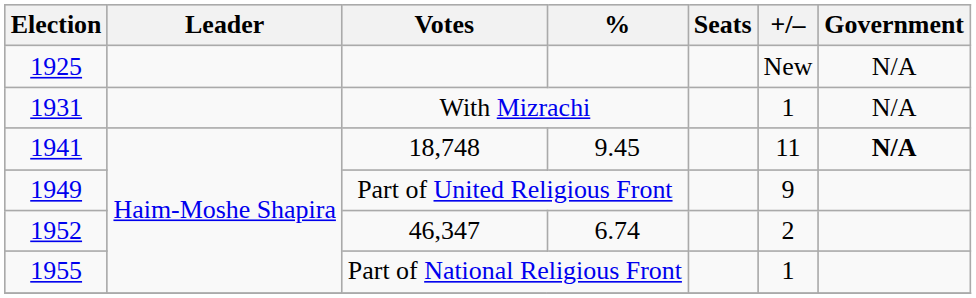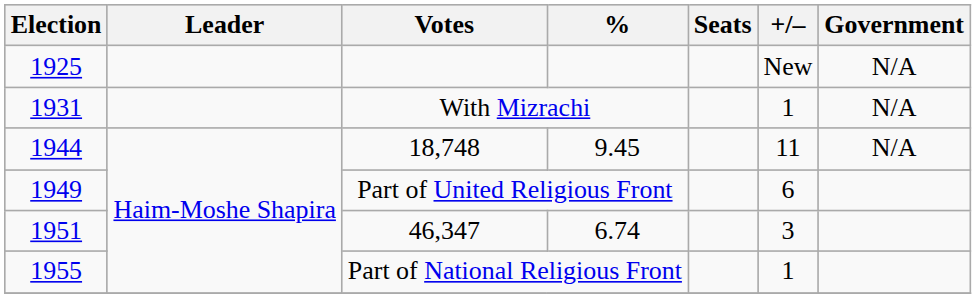 <table class=wikitable style=text-align:center>
 <tr>
 <th>Election</th>
 <th>Leader</th>
 <th>Votes</th>
 <th>%</th>
 <th>Seats</th>
 <th>+/–</th>
 <th>Government</th>
 </tr>
 <tr>
 <td><a href='#'>1925</a></td>
 <td></td>
 <td></td>
 <td></td>
 <td></td>
 <td>New</td>
 <td>N/A</td>
 </tr>
 <tr>
 <td><a href='#'>1931</a></td>
 <td></td>
 <td colspan=2>With <a href='#'>Mizrachi</a></td>
 <td></td>
 <td> 1</td>
 <td>N/A</td>
 </tr>
 <tr>
-<td><a href='#'>1941</a></td>
+<td><a href='#'>1944</a></td>
 <td rowspan=4><a href='#'>Haim-Moshe Shapira</a></td>
 <td>18,748</td>
 <td>9.45</td>
 <td></td>
 <td> 11</td>
-<td><strong>N/A</strong></td>
+<td>N/A</td>
 </tr>
 <tr>
 <td><a href='#'>1949</a></td>
 <td colspan=2>Part of <a href='#'>United Religious Front</a></td>
 <td></td>
-<td> 9</td>
+<td> 6</td>
 <td></td>
 </tr>
 <tr>
-<td><a href='#'>1952</a></td>
+<td><a href='#'>1951</a></td>
 <td>46,347</td>
 <td>6.74</td>
 <td></td>
-<td> 2</td>
+<td> 3</td>
 <td></td>
 </tr>
 <tr>
 <td><a href='#'>1955</a></td>
 <td colspan=2>Part of <a href='#'>National Religious Front</a></td>
 <td></td>
 <td> 1</td>
 <td></td>
 </tr>
 <tr>
 </tr>
 </table>
